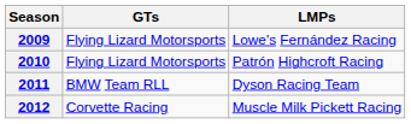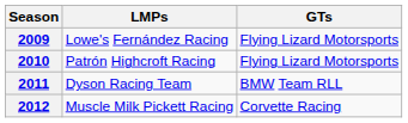 <table class="wikitable" style="font-size: 90%;">
 <tr>
 <th>Season</th>
+<th>LMPs</th>
 <th>GTs</th>
-<th>LMPs</th>
 </tr>
 <tr>
 <th><a href='#'>2009</a></th>
+<td> <a href='#'>Lowe's</a> <a href='#'>Fernández Racing</a></td>
 <td> <a href='#'>Flying Lizard Motorsports</a></td>
-<td> <a href='#'>Lowe's</a> <a href='#'>Fernández Racing</a></td>
 </tr>
 <tr>
 <th><a href='#'>2010</a></th>
+<td> <a href='#'>Patrón</a> <a href='#'>Highcroft Racing</a></td>
 <td> <a href='#'>Flying Lizard Motorsports</a></td>
-<td> <a href='#'>Patrón</a> <a href='#'>Highcroft Racing</a></td>
 </tr>
 <tr>
 <th><a href='#'>2011</a></th>
+<td> <a href='#'>Dyson Racing Team</a></td>
 <td> <a href='#'>BMW</a> <a href='#'>Team RLL</a></td>
-<td> <a href='#'>Dyson Racing Team</a></td>
 </tr>
 <tr>
 <th><a href='#'>2012</a></th>
+<td> <a href='#'>Muscle Milk Pickett Racing</a></td>
 <td> <a href='#'>Corvette Racing</a></td>
-<td> <a href='#'>Muscle Milk Pickett Racing</a></td>
 </tr>
 </table>
